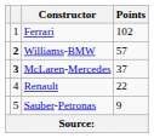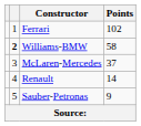 <table class="wikitable" style="font-size: 85%;">
 <tr>
 <th></th>
 <th></th>
 <th>Constructor</th>
 <th>Points</th>
 </tr>
 <tr>
 <td></td>
 <td align="center">1</td>
 <td> <a href='#'>Ferrari</a></td>
 <td>102</td>
 </tr>
 <tr>
 <td></td>
 <td align="center"><strong>2</strong></td>
 <td> <a href='#'>Williams</a>-<a href='#'>BMW</a></td>
-<td>57</td>
+<td>58</td>
 </tr>
 <tr>
 <td></td>
-<td align="center"><strong>3</strong></td>
+<td align="center">3</td>
 <td> <a href='#'>McLaren</a>-<a href='#'>Mercedes</a></td>
 <td>37</td>
 </tr>
 <tr>
 <td></td>
 <td align="center">4</td>
 <td> <a href='#'>Renault</a></td>
-<td>22</td>
+<td>14</td>
 </tr>
 <tr>
 <td></td>
 <td align="center">5</td>
 <td> <a href='#'>Sauber</a>-<a href='#'>Petronas</a></td>
 <td>9</td>
 </tr>
 <tr>
 <th colspan=4>Source:</th>
 </tr>
 </table>
